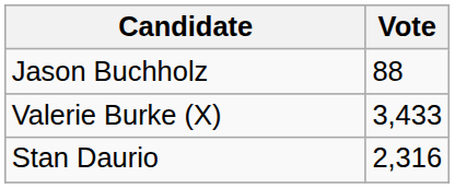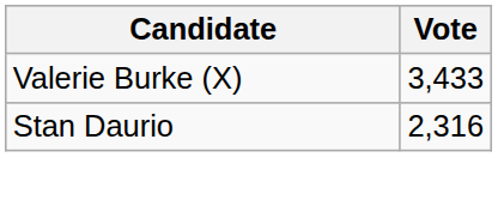 <table class="wikitable">
 <tr>
 <th bgcolor="#DDDDFF" width="200px">Candidate</th>
 <th bgcolor="#DDDDFF">Vote</th>
-</tr>
-<tr>
-<td>Jason Buchholz</td>
-<td>88</td>
 </tr>
 <tr>
 <td>Valerie Burke (X)</td>
 <td>3,433</td>
 </tr>
 <tr>
 <td>Stan Daurio</td>
 <td>2,316</td>
 </tr>
 </table>
